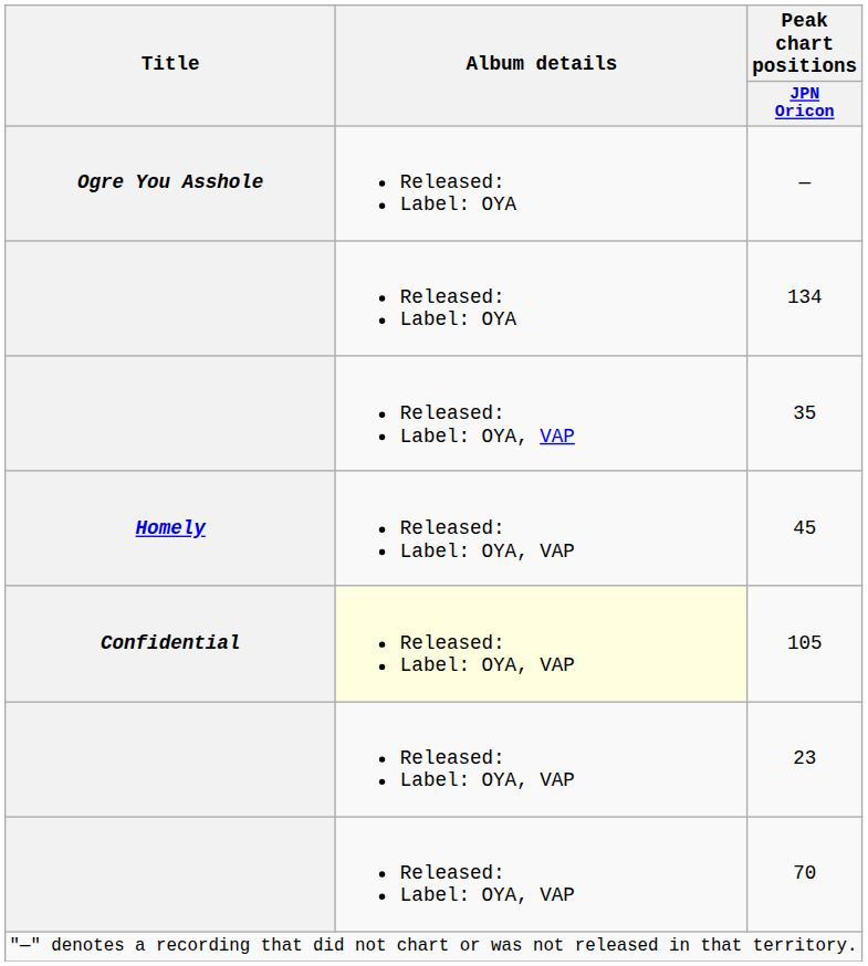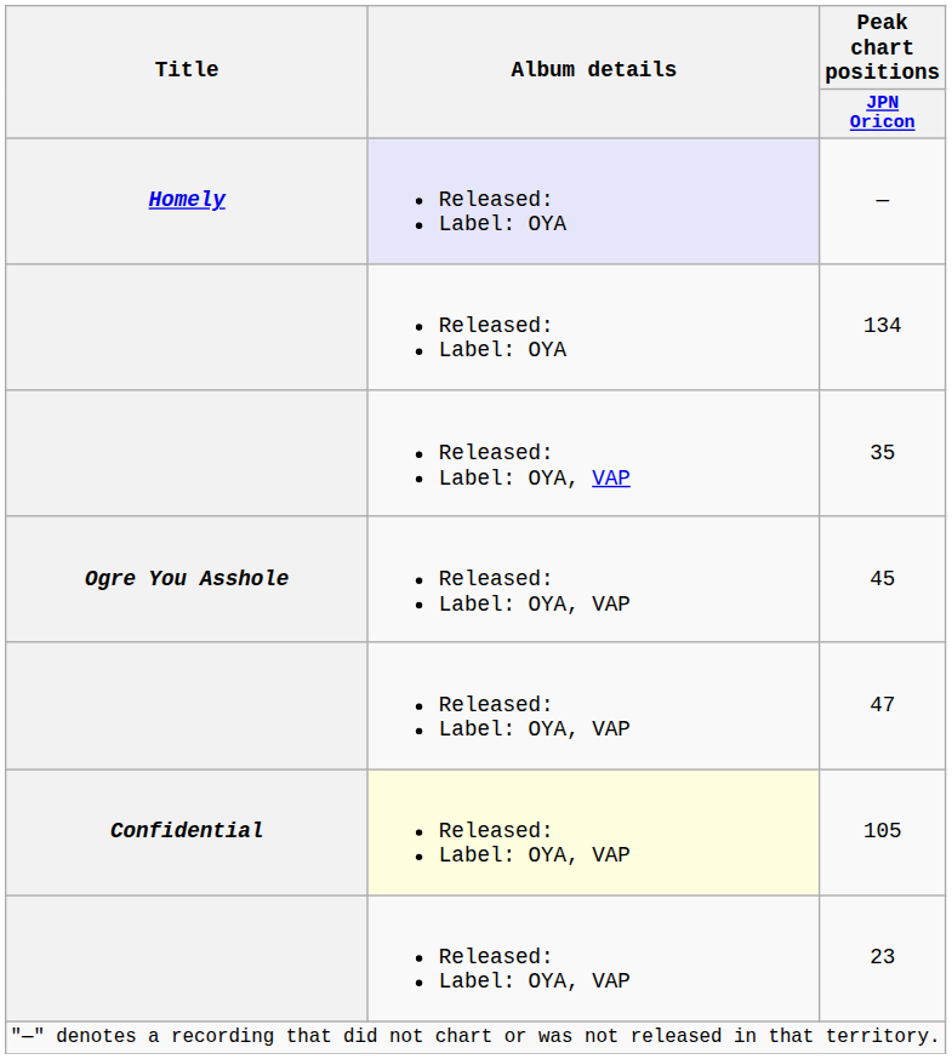 <table class="wikitable plainrowheaders">
 <tr>
 <th scope="col" rowspan="2">Title</th>
 <th scope="col" rowspan="2">Album details</th>
 <th scope="col">Peak chart positions</th>
 </tr>
 <tr>
 <th scope="col" style="width:4em;font-size:85%"><a href='#'>JPN<br>Oricon</a><br></th>
 </tr>
 <tr>
-<th scope="row"><strong><em>Ogre You Asshole</em></strong></th>
-<td><br><ul><li>Released: </li><li>Label: OYA</li></ul></td>
+<th scope="row"><strong><em><a href='#'>Homely</a></em></strong></th>
+<td style="background: lavender;"><br><ul><li>Released: </li><li>Label: OYA</li></ul></td>
 <td align="center">—</td>
 </tr>
 <tr>
 <th scope="row"></th>
 <td><br><ul><li>Released: </li><li>Label: OYA</li></ul></td>
 <td align="center">134</td>
 </tr>
 <tr>
 <th scope="row"></th>
 <td><br><ul><li>Released: </li><li>Label: OYA, <a href='#'>VAP</a></li></ul></td>
 <td align="center">35</td>
 </tr>
 <tr>
-<th scope="row"><strong><em><a href='#'>Homely</a></em></strong></th>
+<th scope="row"><strong><em>Ogre You Asshole</em></strong></th>
 <td><br><ul><li>Released: </li><li>Label: OYA, VAP</li></ul></td>
 <td align="center">45</td>
+</tr>
+<tr>
+<th scope="row"></th>
+<td><br><ul><li>Released: </li><li>Label: OYA, VAP</li></ul></td>
+<td align="center">47</td>
 </tr>
 <tr>
 <th scope="row"><strong><em>Confidential</em></strong></th>
 <td style="background: lightyellow;"><br><ul><li>Released: </li><li>Label: OYA, VAP</li></ul></td>
 <td align="center">105</td>
 </tr>
 <tr>
 <th scope="row"></th>
 <td><br><ul><li>Released: </li><li>Label: OYA, VAP</li></ul></td>
 <td align="center">23</td>
 </tr>
 <tr>
-<th scope="row"></th>
-<td><br><ul><li>Released: </li><li>Label: OYA, VAP</li></ul></td>
-<td align="center">70</td>
-</tr>
-<tr>
 <td align="center" colspan="3" style="font-size:90%">"—" denotes a recording that did not chart or was not released in that territory.</td>
 </tr>
 </table>
